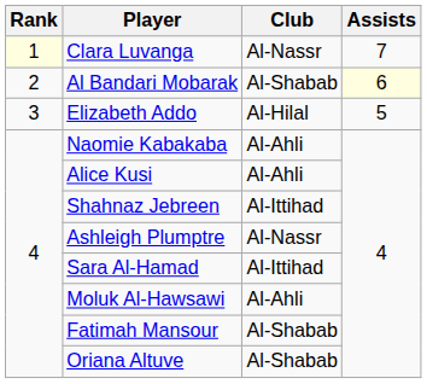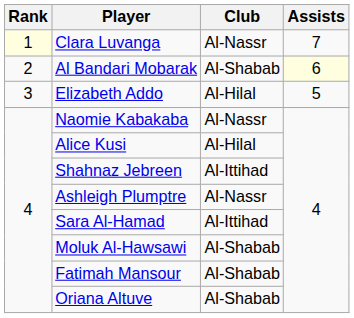 <table class="wikitable" style="text-align:center">
 <tr>
 <th>Rank</th>
 <th>Player</th>
 <th>Club</th>
 <th>Assists</th>
 </tr>
 <tr>
 <td style="background: lightyellow;">1</td>
 <td align="left"> <a href='#'>Clara Luvanga</a></td>
 <td align="left">Al-Nassr</td>
 <td>7</td>
 </tr>
 <tr>
 <td>2</td>
 <td align="left"> <a href='#'>Al Bandari Mobarak</a></td>
 <td align="left">Al-Shabab</td>
 <td style="background: lightyellow;">6</td>
 </tr>
 <tr>
 <td>3</td>
 <td align="left"> <a href='#'>Elizabeth Addo</a></td>
 <td align="left">Al-Hilal</td>
 <td>5</td>
 </tr>
 <tr>
 <td rowspan="8">4</td>
 <td align="left"> <a href='#'>Naomie Kabakaba</a></td>
-<td align="left">Al-Ahli</td>
+<td align="left">Al-Nassr</td>
 <td rowspan="8">4</td>
 </tr>
 <tr>
 <td align="left"> <a href='#'>Alice Kusi</a></td>
-<td align="left">Al-Ahli</td>
+<td align="left">Al-Hilal</td>
 </tr>
 <tr>
 <td align="left"> <a href='#'>Shahnaz Jebreen</a></td>
 <td align="left">Al-Ittihad</td>
 </tr>
 <tr>
 <td align="left"> <a href='#'>Ashleigh Plumptre</a></td>
 <td align="left">Al-Nassr</td>
 </tr>
 <tr>
 <td align="left"> <a href='#'>Sara Al-Hamad</a></td>
 <td align="left">Al-Ittihad</td>
 </tr>
 <tr>
 <td align="left"> <a href='#'>Moluk Al-Hawsawi</a></td>
-<td align="left">Al-Ahli</td>
+<td align="left">Al-Shabab</td>
 </tr>
 <tr>
 <td align="left"> <a href='#'>Fatimah Mansour</a></td>
 <td align="left">Al-Shabab</td>
 </tr>
 <tr>
 <td align="left"> <a href='#'>Oriana Altuve</a></td>
 <td align="left">Al-Shabab</td>
 </tr>
 </table>
